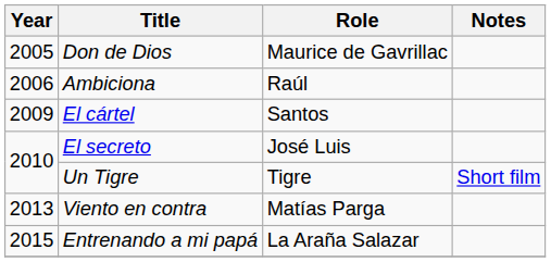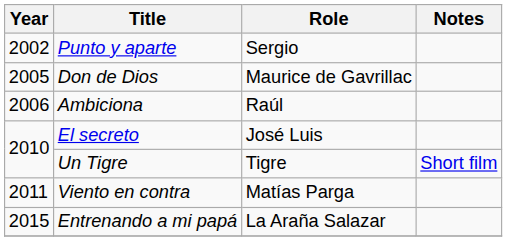 <table class="wikitable sortable">
 <tr>
 <th>Year</th>
 <th>Title</th>
 <th>Role</th>
 <th>Notes</th>
+</tr>
+<tr>
+<td>2002</td>
+<td><em><a href='#'>Punto y aparte</a></em></td>
+<td>Sergio</td>
+<td></td>
 </tr>
 <tr>
 <td>2005</td>
 <td><em>Don de Dios</em></td>
 <td>Maurice de Gavrillac</td>
 <td></td>
 </tr>
 <tr>
 <td>2006</td>
 <td><em>Ambiciona</em></td>
 <td>Raúl</td>
 <td></td>
 </tr>
 <tr>
-<td>2009</td>
-<td><em><a href='#'>El cártel</a></em></td>
-<td>Santos</td>
-<td></td>
-</tr>
-<tr>
 <td rowspan="2">2010</td>
 <td><em><a href='#'>El secreto</a></em></td>
 <td>José Luis</td>
 <td></td>
 </tr>
 <tr>
 <td><em>Un Tigre</em></td>
 <td>Tigre</td>
 <td><a href='#'>Short film</a></td>
 </tr>
 <tr>
-<td>2013</td>
+<td>2011</td>
 <td><em>Viento en contra</em></td>
 <td>Matías Parga</td>
 <td></td>
 </tr>
 <tr>
 <td>2015</td>
 <td><em>Entrenando a mi papá</em></td>
 <td>La Araña Salazar</td>
 <td></td>
 </tr>
 <tr>
 </tr>
 </table>
